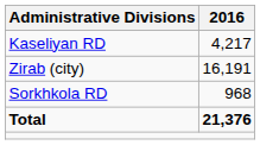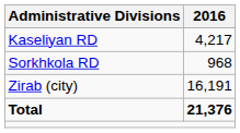 <table class="wikitable">
 <tr>
 <th>Administrative Divisions</th>
 <th>2016</th>
 </tr>
 <tr>
 <td><a href='#'>Kaseliyan RD</a></td>
 <td style="text-align: right;">4,217</td>
 </tr>
 <tr>
+<td><a href='#'>Sorkhkola RD</a></td>
+<td style="text-align: right;">968</td>
+</tr>
+<tr>
 <td><a href='#'>Zirab</a> (city)</td>
 <td style="text-align: right;">16,191</td>
-</tr>
-<tr>
-<td><a href='#'>Sorkhkola RD</a></td>
-<td style="text-align: right;">968</td>
 </tr>
 <tr>
 <td><strong>Total</strong></td>
 <td style="text-align: right;"><strong>21,376</strong></td>
 </tr>
 <tr>
 <td colspan=2></td>
 </tr>
 </table>
